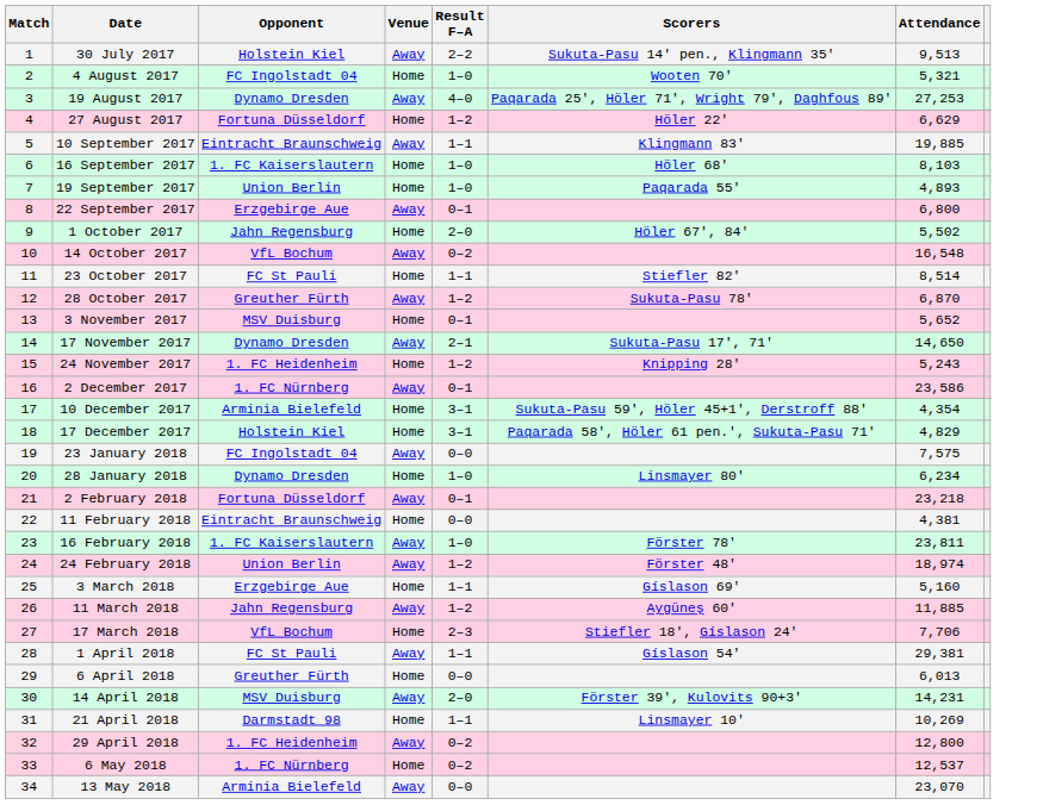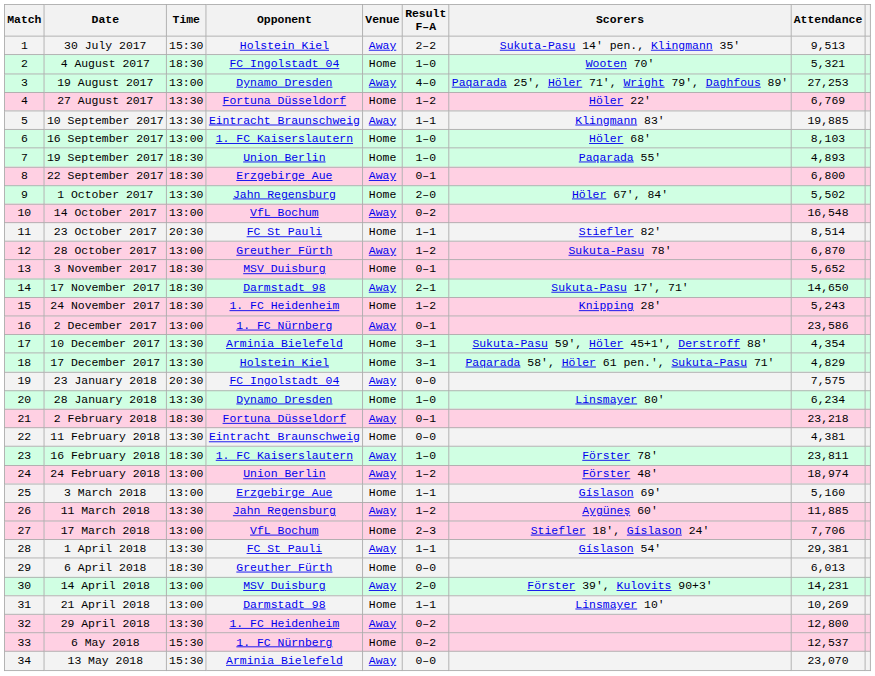 <table class="wikitable sortable" style="text-align:center">
 <tr>
 <th>Match</th>
 <th>Date</th>
+<th>Time</th>
 <th>Opponent</th>
 <th>Venue</th>
 <th>Result<br>F–A</th>
 <th class="unsortable">Scorers</th>
 <th>Attendance</th>
 <th class="unsortable"></th>
 </tr>
 <tr bgcolor="#f3f3f3">
 <td>1</td>
 <td>30 July 2017</td>
+<td>15:30</td>
 <td><a href='#'>Holstein Kiel</a></td>
 <td><a href='#'>Away</a></td>
 <td>2–2</td>
 <td><a href='#'>Sukuta-Pasu</a> 14' pen., <a href='#'>Klingmann</a> 35'</td>
 <td>9,513</td>
 <td></td>
 </tr>
 <tr bgcolor="#d0ffe3">
 <td>2</td>
 <td>4 August 2017</td>
+<td>18:30</td>
 <td><a href='#'>FC Ingolstadt 04</a></td>
 <td>Home</td>
 <td>1–0</td>
 <td><a href='#'>Wooten</a> 70'</td>
 <td>5,321</td>
 <td></td>
 </tr>
 <tr bgcolor="#d0ffe3">
 <td>3</td>
 <td>19 August 2017</td>
+<td>13:00</td>
 <td><a href='#'>Dynamo Dresden</a></td>
 <td><a href='#'>Away</a></td>
 <td>4–0</td>
 <td><a href='#'>Paqarada</a> 25', <a href='#'>Höler</a> 71', <a href='#'>Wright</a> 79', <a href='#'>Daghfous</a> 89'</td>
 <td>27,253</td>
 <td></td>
 </tr>
 <tr bgcolor="#ffd0e3">
 <td>4</td>
 <td>27 August 2017</td>
+<td>13:30</td>
 <td><a href='#'>Fortuna Düsseldorf</a></td>
 <td>Home</td>
 <td>1–2</td>
 <td><a href='#'>Höler</a> 22'</td>
-<td>6,629</td>
+<td>6,769</td>
 <td></td>
 </tr>
 <tr bgcolor="#f3f3f3">
 <td>5</td>
 <td>10 September 2017</td>
+<td>13:30</td>
 <td><a href='#'>Eintracht Braunschweig</a></td>
 <td><a href='#'>Away</a></td>
 <td>1–1</td>
 <td><a href='#'>Klingmann</a> 83'</td>
 <td>19,885</td>
 <td></td>
 </tr>
 <tr bgcolor="#d0ffe3">
 <td>6</td>
 <td>16 September 2017</td>
+<td>13:00</td>
 <td><a href='#'>1. FC Kaiserslautern</a></td>
 <td>Home</td>
 <td>1–0</td>
 <td><a href='#'>Höler</a> 68'</td>
 <td>8,103</td>
 <td></td>
 </tr>
 <tr bgcolor="#d0ffe3">
 <td>7</td>
 <td>19 September 2017</td>
+<td>18:30</td>
 <td><a href='#'>Union Berlin</a></td>
 <td>Home</td>
 <td>1–0</td>
 <td><a href='#'>Paqarada</a> 55'</td>
 <td>4,893</td>
 <td></td>
 </tr>
 <tr bgcolor="#ffd0e3">
 <td>8</td>
 <td>22 September 2017</td>
+<td>18:30</td>
 <td><a href='#'>Erzgebirge Aue</a></td>
 <td><a href='#'>Away</a></td>
 <td>0–1</td>
 <td></td>
 <td>6,800</td>
 <td></td>
 </tr>
 <tr bgcolor="#d0ffe3">
 <td>9</td>
 <td>1 October 2017</td>
+<td>13:30</td>
 <td><a href='#'>Jahn Regensburg</a></td>
 <td>Home</td>
 <td>2–0</td>
 <td><a href='#'>Höler</a> 67', 84'</td>
 <td>5,502</td>
 <td></td>
 </tr>
 <tr bgcolor="#ffd0e3">
 <td>10</td>
 <td>14 October 2017</td>
+<td>13:00</td>
 <td><a href='#'>VfL Bochum</a></td>
 <td><a href='#'>Away</a></td>
 <td>0–2</td>
 <td></td>
 <td>16,548</td>
 <td></td>
 </tr>
 <tr bgcolor="#f3f3f3">
 <td>11</td>
 <td>23 October 2017</td>
+<td>20:30</td>
 <td><a href='#'>FC St Pauli</a></td>
 <td>Home</td>
 <td>1–1</td>
 <td><a href='#'>Stiefler</a> 82'</td>
 <td>8,514</td>
 <td></td>
 </tr>
 <tr bgcolor="#ffd0e3">
 <td>12</td>
 <td>28 October 2017</td>
+<td>13:00</td>
 <td><a href='#'>Greuther Fürth</a></td>
 <td><a href='#'>Away</a></td>
 <td>1–2</td>
 <td><a href='#'>Sukuta-Pasu</a> 78'</td>
 <td>6,870</td>
 <td></td>
 </tr>
 <tr bgcolor="#ffd0e3">
 <td>13</td>
 <td>3 November 2017</td>
+<td>18:30</td>
 <td><a href='#'>MSV Duisburg</a></td>
 <td>Home</td>
 <td>0–1</td>
 <td></td>
 <td>5,652</td>
 <td></td>
 </tr>
 <tr bgcolor="#d0ffe3">
 <td>14</td>
 <td>17 November 2017</td>
-<td><a href='#'>Dynamo Dresden</a></td>
+<td>18:30</td>
+<td><a href='#'>Darmstadt 98</a></td>
 <td><a href='#'>Away</a></td>
 <td>2–1</td>
 <td><a href='#'>Sukuta-Pasu</a> 17', 71'</td>
 <td>14,650</td>
 <td></td>
 </tr>
 <tr bgcolor="#ffd0e3">
 <td>15</td>
 <td>24 November 2017</td>
+<td>18:30</td>
 <td><a href='#'>1. FC Heidenheim</a></td>
 <td>Home</td>
 <td>1–2</td>
 <td><a href='#'>Knipping</a> 28'</td>
 <td>5,243</td>
 <td></td>
 </tr>
 <tr bgcolor="#ffd0e3">
 <td>16</td>
 <td>2 December 2017</td>
+<td>13:00</td>
 <td><a href='#'>1. FC Nürnberg</a></td>
 <td><a href='#'>Away</a></td>
 <td>0–1</td>
 <td></td>
 <td>23,586</td>
 <td></td>
 </tr>
 <tr bgcolor="#d0ffe3">
 <td>17</td>
 <td>10 December 2017</td>
+<td>13:30</td>
 <td><a href='#'>Arminia Bielefeld</a></td>
 <td>Home</td>
 <td>3–1</td>
 <td><a href='#'>Sukuta-Pasu</a> 59', <a href='#'>Höler</a> 45+1', <a href='#'>Derstroff</a> 88'</td>
 <td>4,354</td>
 <td></td>
 </tr>
 <tr bgcolor="#d0ffe3">
 <td>18</td>
 <td>17 December 2017</td>
+<td>13:30</td>
 <td><a href='#'>Holstein Kiel</a></td>
 <td>Home</td>
 <td>3–1</td>
 <td><a href='#'>Paqarada</a> 58', <a href='#'>Höler</a> 61 pen.', <a href='#'>Sukuta-Pasu</a> 71'</td>
 <td>4,829</td>
 <td></td>
 </tr>
 <tr bgcolor="#f3f3f3">
 <td>19</td>
 <td>23 January 2018</td>
+<td>20:30</td>
 <td><a href='#'>FC Ingolstadt 04</a></td>
 <td><a href='#'>Away</a></td>
 <td>0–0</td>
 <td></td>
 <td>7,575</td>
 <td></td>
 </tr>
 <tr bgcolor="#d0ffe3">
 <td>20</td>
 <td>28 January 2018</td>
+<td>13:30</td>
 <td><a href='#'>Dynamo Dresden</a></td>
 <td>Home</td>
 <td>1–0</td>
 <td><a href='#'>Linsmayer</a> 80'</td>
 <td>6,234</td>
 <td></td>
 </tr>
 <tr bgcolor="#ffd0e3">
 <td>21</td>
 <td>2 February 2018</td>
+<td>18:30</td>
 <td><a href='#'>Fortuna Düsseldorf</a></td>
 <td><a href='#'>Away</a></td>
 <td>0–1</td>
 <td></td>
 <td>23,218</td>
 <td></td>
 </tr>
 <tr bgcolor="#f3f3f3">
 <td>22</td>
 <td>11 February 2018</td>
+<td>13:30</td>
 <td><a href='#'>Eintracht Braunschweig</a></td>
 <td>Home</td>
 <td>0–0</td>
 <td></td>
 <td>4,381</td>
 <td></td>
 </tr>
 <tr bgcolor="#d0ffe3">
 <td>23</td>
 <td>16 February 2018</td>
+<td>18:30</td>
 <td><a href='#'>1. FC Kaiserslautern</a></td>
 <td><a href='#'>Away</a></td>
 <td>1–0</td>
 <td><a href='#'>Förster</a> 78'</td>
 <td>23,811</td>
 <td></td>
 </tr>
 <tr bgcolor="#ffd0e3">
 <td>24</td>
 <td>24 February 2018</td>
+<td>13:00</td>
 <td><a href='#'>Union Berlin</a></td>
 <td><a href='#'>Away</a></td>
 <td>1–2</td>
 <td><a href='#'>Förster</a> 48'</td>
 <td>18,974</td>
 <td></td>
 </tr>
 <tr bgcolor="#f3f3f3">
 <td>25</td>
 <td>3 March 2018</td>
+<td>13:00</td>
 <td><a href='#'>Erzgebirge Aue</a></td>
 <td>Home</td>
 <td>1–1</td>
 <td><a href='#'>Gíslason</a> 69'</td>
 <td>5,160</td>
 <td></td>
 </tr>
 <tr bgcolor="#ffd0e3">
 <td>26</td>
 <td>11 March 2018</td>
+<td>13:30</td>
 <td><a href='#'>Jahn Regensburg</a></td>
 <td><a href='#'>Away</a></td>
 <td>1–2</td>
 <td><a href='#'>Aygüneş</a> 60'</td>
 <td>11,885</td>
 <td></td>
 </tr>
 <tr bgcolor="#ffd0e3">
 <td>27</td>
 <td>17 March 2018</td>
+<td>13:00</td>
 <td><a href='#'>VfL Bochum</a></td>
 <td>Home</td>
 <td>2–3</td>
 <td><a href='#'>Stiefler</a> 18', <a href='#'>Gíslason</a> 24'</td>
 <td>7,706</td>
 <td></td>
 </tr>
 <tr bgcolor="#f3f3f3">
 <td>28</td>
 <td>1 April 2018</td>
+<td>13:30</td>
 <td><a href='#'>FC St Pauli</a></td>
 <td><a href='#'>Away</a></td>
 <td>1–1</td>
 <td><a href='#'>Gíslason</a> 54'</td>
 <td>29,381</td>
 <td></td>
 </tr>
 <tr bgcolor="#f3f3f3">
 <td>29</td>
 <td>6 April 2018</td>
+<td>18:30</td>
 <td><a href='#'>Greuther Fürth</a></td>
 <td>Home</td>
 <td>0–0</td>
 <td></td>
 <td>6,013</td>
 <td></td>
 </tr>
 <tr bgcolor="#d0ffe3">
 <td>30</td>
 <td>14 April 2018</td>
+<td>13:00</td>
 <td><a href='#'>MSV Duisburg</a></td>
 <td><a href='#'>Away</a></td>
 <td>2–0</td>
 <td><a href='#'>Förster</a> 39', <a href='#'>Kulovits</a> 90+3'</td>
 <td>14,231</td>
 <td></td>
 </tr>
 <tr bgcolor="#f3f3f3">
 <td>31</td>
 <td>21 April 2018</td>
+<td>13:00</td>
 <td><a href='#'>Darmstadt 98</a></td>
 <td>Home</td>
 <td>1–1</td>
 <td><a href='#'>Linsmayer</a> 10'</td>
 <td>10,269</td>
 <td></td>
 </tr>
 <tr bgcolor="#ffd0e3">
 <td>32</td>
 <td>29 April 2018</td>
+<td>13:30</td>
 <td><a href='#'>1. FC Heidenheim</a></td>
 <td><a href='#'>Away</a></td>
 <td>0–2</td>
 <td></td>
 <td>12,800</td>
 <td></td>
 </tr>
 <tr bgcolor="#ffd0e3">
 <td>33</td>
 <td>6 May 2018</td>
+<td>15:30</td>
 <td><a href='#'>1. FC Nürnberg</a></td>
 <td>Home</td>
 <td>0–2</td>
 <td></td>
 <td>12,537</td>
 <td></td>
 </tr>
 <tr bgcolor="#f3f3f3">
 <td>34</td>
 <td>13 May 2018</td>
+<td>15:30</td>
 <td><a href='#'>Arminia Bielefeld</a></td>
 <td><a href='#'>Away</a></td>
 <td>0–0</td>
 <td></td>
 <td>23,070</td>
 <td></td>
 </tr>
 </table>
